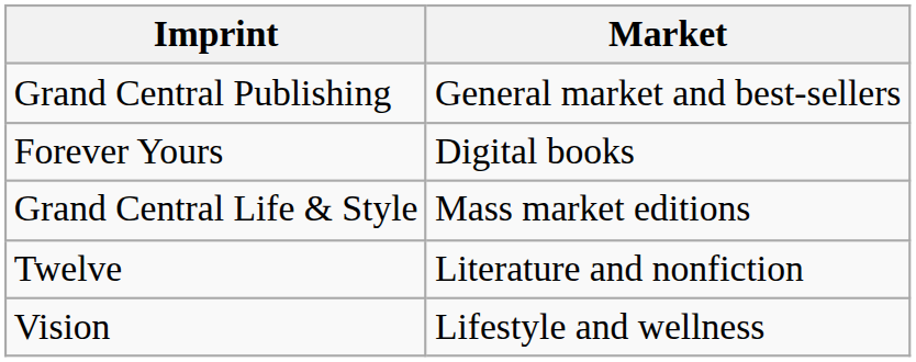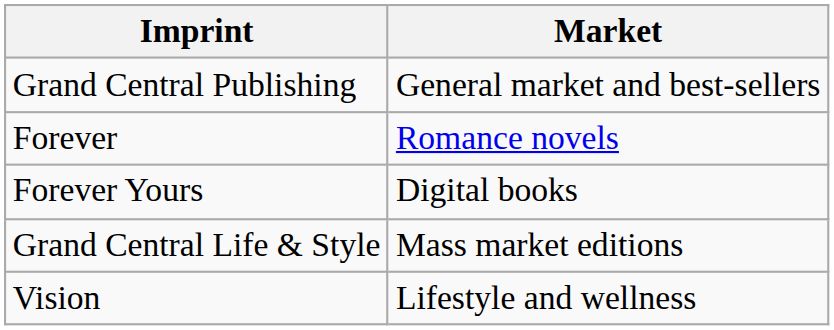 <table class="wikitable">
 <tr>
 <th>Imprint</th>
 <th>Market</th>
 </tr>
 <tr>
 <td>Grand Central Publishing</td>
 <td>General market and best-sellers</td>
 </tr>
 <tr>
+<td>Forever</td>
+<td><a href='#'>Romance novels</a></td>
+</tr>
+<tr>
 <td>Forever Yours</td>
 <td>Digital books</td>
 </tr>
 <tr>
 <td>Grand Central Life & Style</td>
 <td>Mass market editions</td>
 </tr>
 <tr>
-<td>Twelve</td>
-<td>Literature and nonfiction</td>
-</tr>
-<tr>
 <td>Vision</td>
 <td>Lifestyle and wellness</td>
 </tr>
 </table>
